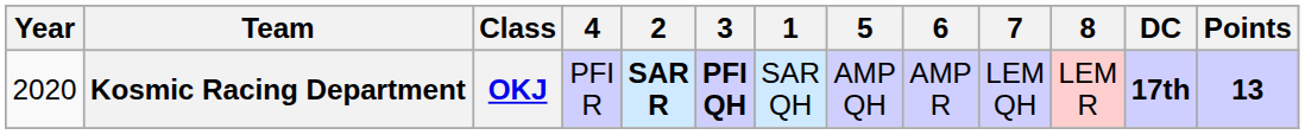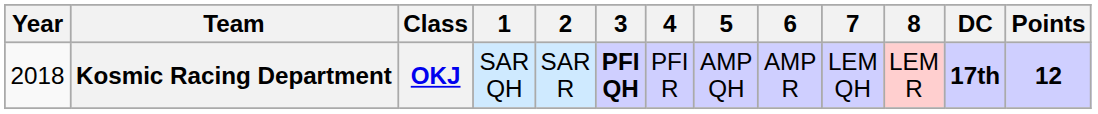 <table class="wikitable" style="text-align:center; font-size:85%">
 <tr>
 <th>Year</th>
 <th>Team</th>
 <th>Class</th>
-<th>4</th>
+<th>1</th>
 <th>2</th>
 <th>3</th>
-<th>1</th>
+<th>4</th>
 <th>5</th>
 <th>6</th>
 <th>7</th>
 <th>8</th>
 <th>DC</th>
 <th>Points</th>
 </tr>
 <tr>
-<td>2020</td>
+<td>2018</td>
 <th>Kosmic Racing Department</th>
 <th><a href='#'>OKJ</a></th>
+<td style="background:#CFEAFF;">SAR<br>QH<br></td>
+<td style="background:#CFEAFF;">SAR<br>R<br></td>
+<td style="background:#CFCFFF;"><strong>PFI<br>QH<br></strong></td>
 <td style="background:#CFCFFF;">PFI<br>R<br></td>
-<td style="background:#CFEAFF;"><strong>SAR<br>R<br></strong></td>
-<td style="background:#CFCFFF;"><strong>PFI<br>QH<br></strong></td>
-<td style="background:#CFEAFF;">SAR<br>QH<br></td>
 <td style="background:#CFCFFF;">AMP<br>QH<br></td>
 <td style="background:#CFCFFF;">AMP<br>R<br></td>
 <td style="background:#CFCFFF;">LEM<br>QH<br></td>
 <td style="background:#FFCFCF;">LEM<br>R<br></td>
 <th style="background:#CFCFFF;">17th</th>
-<th style="background:#CFCFFF;">13</th>
+<th style="background:#CFCFFF;">12</th>
 </tr>
 </table>
